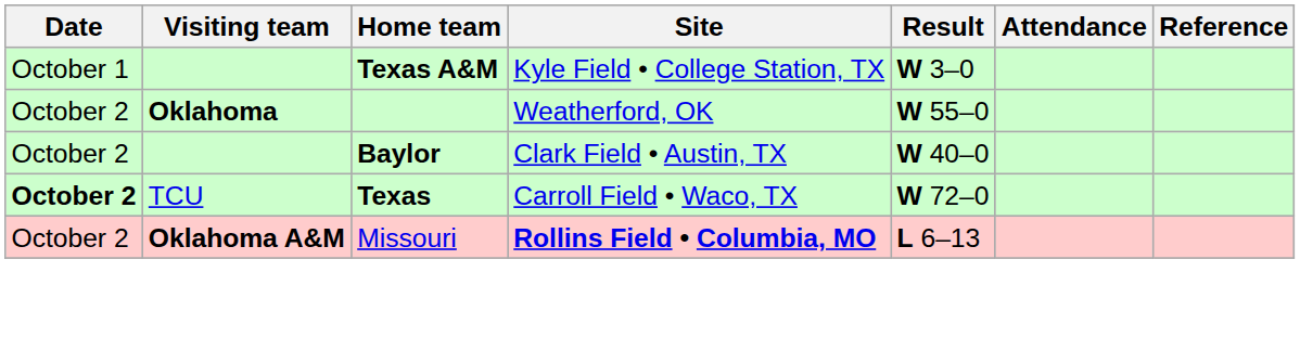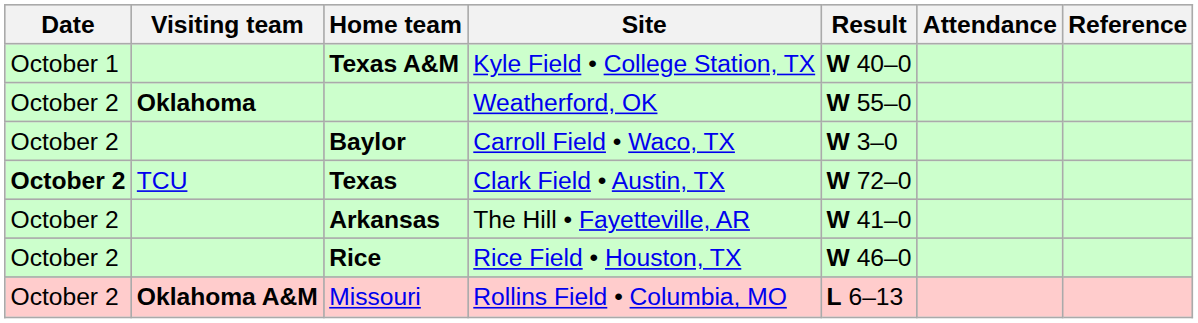 <table class="wikitable" style="font-size:95%;">
 <tr>
 <th>Date</th>
 <th>Visiting team</th>
 <th>Home team</th>
 <th>Site</th>
 <th>Result</th>
 <th>Attendance</th>
 <th class="unsortable">Reference</th>
 </tr>
 <tr bgcolor=ccffcc>
 <td>October 1</td>
 <td></td>
 <td><strong>Texas A&M</strong></td>
 <td><a href='#'>Kyle Field</a> • <a href='#'>College Station, TX</a></td>
-<td><strong>W</strong> 3–0</td>
+<td><strong>W</strong> 40–0</td>
 <td></td>
 <td></td>
 </tr>
 <tr bgcolor=ccffcc>
 <td>October 2</td>
 <td><strong>Oklahoma</strong></td>
 <td></td>
 <td><a href='#'>Weatherford, OK</a></td>
 <td><strong>W</strong> 55–0</td>
 <td></td>
 <td></td>
 </tr>
 <tr bgcolor=ccffcc>
 <td>October 2</td>
 <td></td>
 <td><strong>Baylor</strong></td>
-<td><a href='#'>Clark Field</a> • <a href='#'>Austin, TX</a></td>
-<td><strong>W</strong> 40–0</td>
+<td><a href='#'>Carroll Field</a> • <a href='#'>Waco, TX</a></td>
+<td><strong>W</strong> 3–0</td>
 <td></td>
 <td></td>
 </tr>
 <tr bgcolor=ccffcc>
 <td><strong>October 2</strong></td>
 <td><a href='#'>TCU</a></td>
 <td><strong>Texas</strong></td>
-<td><a href='#'>Carroll Field</a> • <a href='#'>Waco, TX</a></td>
+<td><a href='#'>Clark Field</a> • <a href='#'>Austin, TX</a></td>
 <td><strong>W</strong> 72–0</td>
+<td></td>
+<td></td>
+</tr>
+<tr bgcolor=ccffcc>
+<td>October 2</td>
+<td></td>
+<td><strong>Arkansas</strong></td>
+<td>The Hill • <a href='#'>Fayetteville, AR</a></td>
+<td><strong>W</strong> 41–0</td>
+<td></td>
+<td></td>
+</tr>
+<tr bgcolor=ccffcc>
+<td>October 2</td>
+<td></td>
+<td><strong>Rice</strong></td>
+<td><a href='#'>Rice Field</a> • <a href='#'>Houston, TX</a></td>
+<td><strong>W</strong> 46–0</td>
 <td></td>
 <td></td>
 </tr>
 <tr bgcolor=ffcccc>
 <td>October 2</td>
 <td><strong>Oklahoma A&M</strong></td>
 <td><a href='#'>Missouri</a></td>
-<td><strong><a href='#'>Rollins Field</a> • <a href='#'>Columbia, MO</a></strong></td>
+<td><a href='#'>Rollins Field</a> • <a href='#'>Columbia, MO</a></td>
 <td><strong>L</strong> 6–13</td>
 <td></td>
 <td></td>
 </tr>
 </table>
